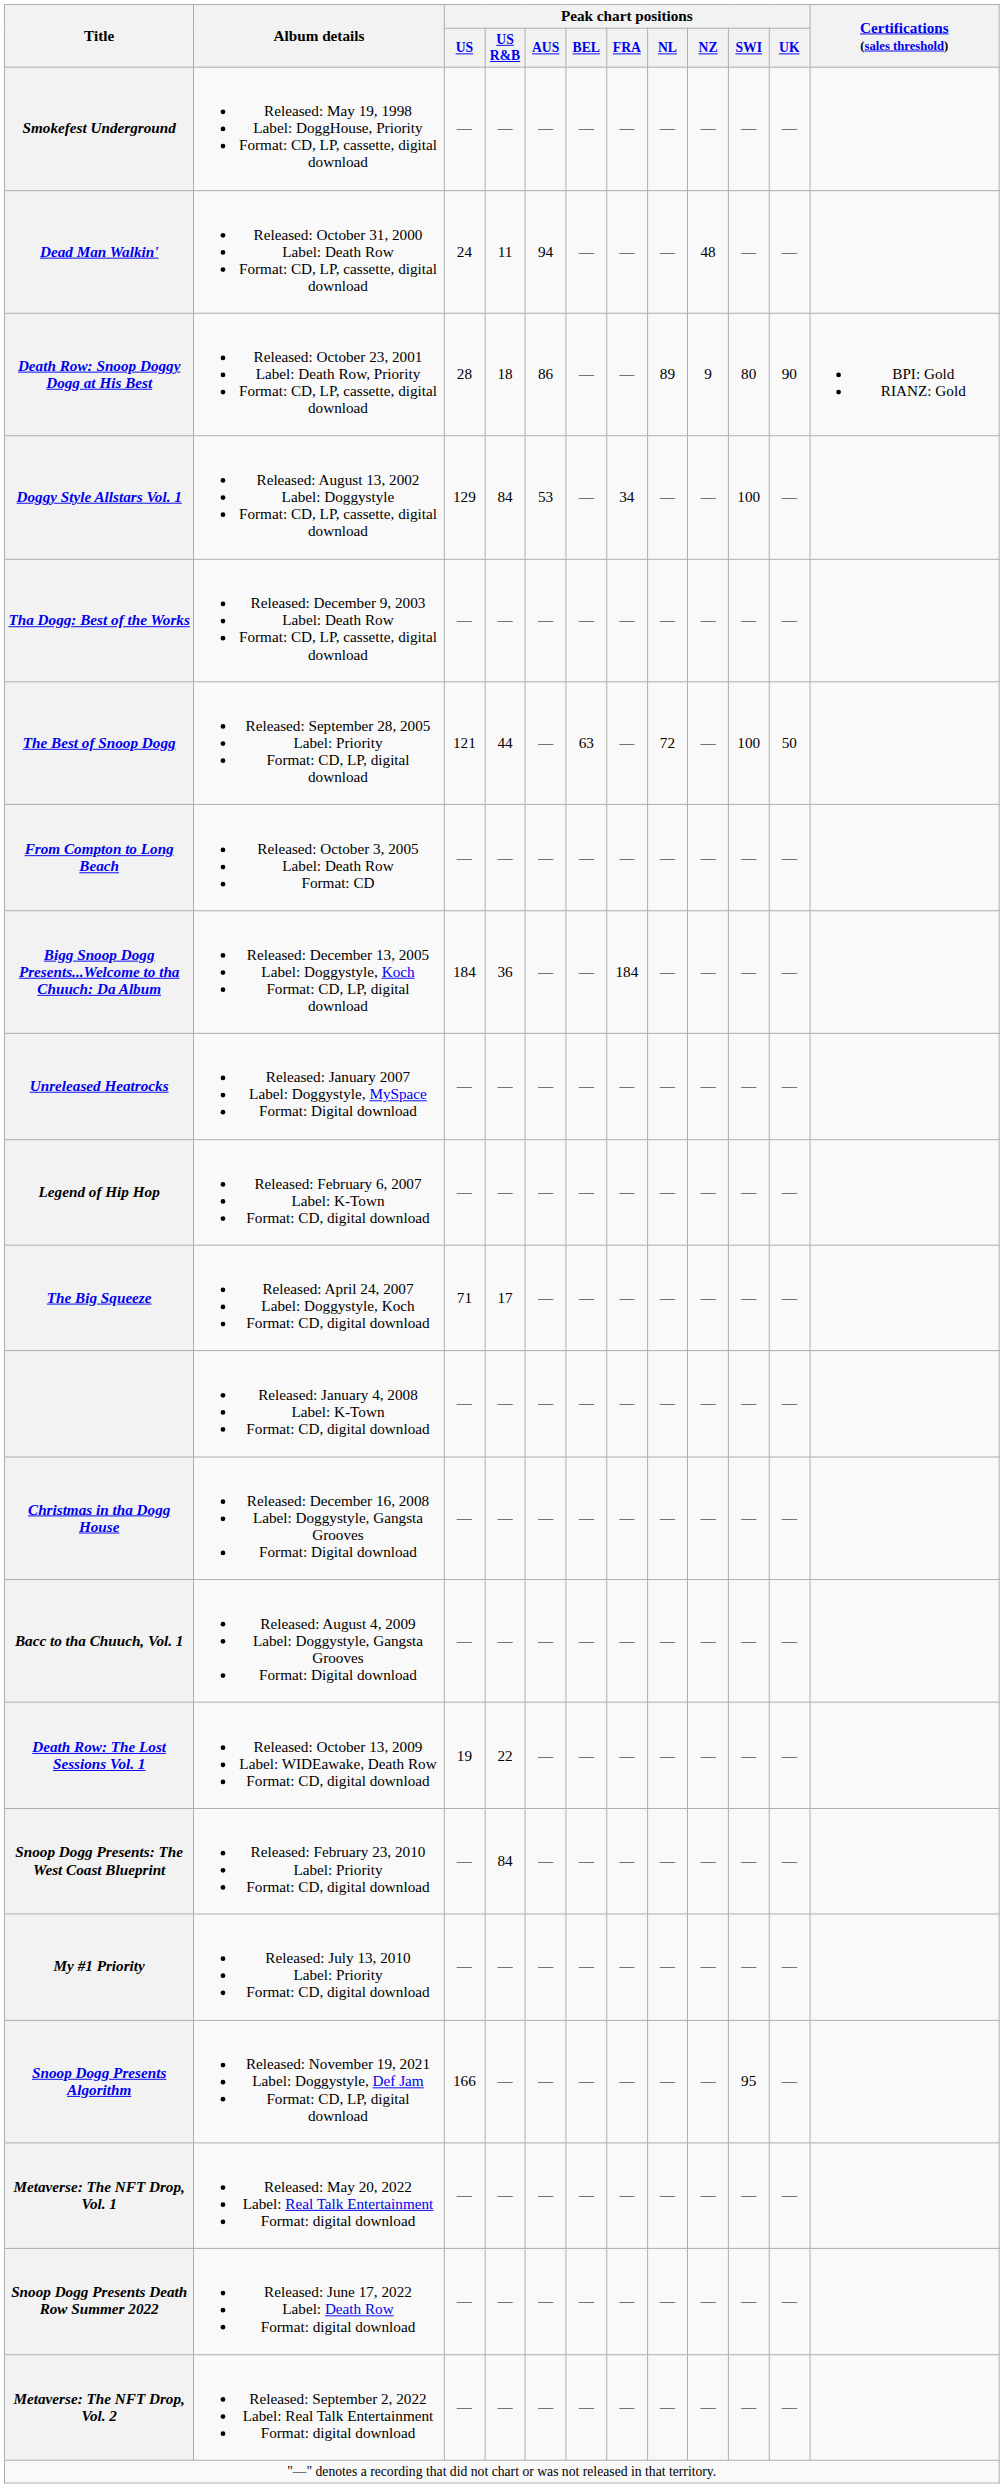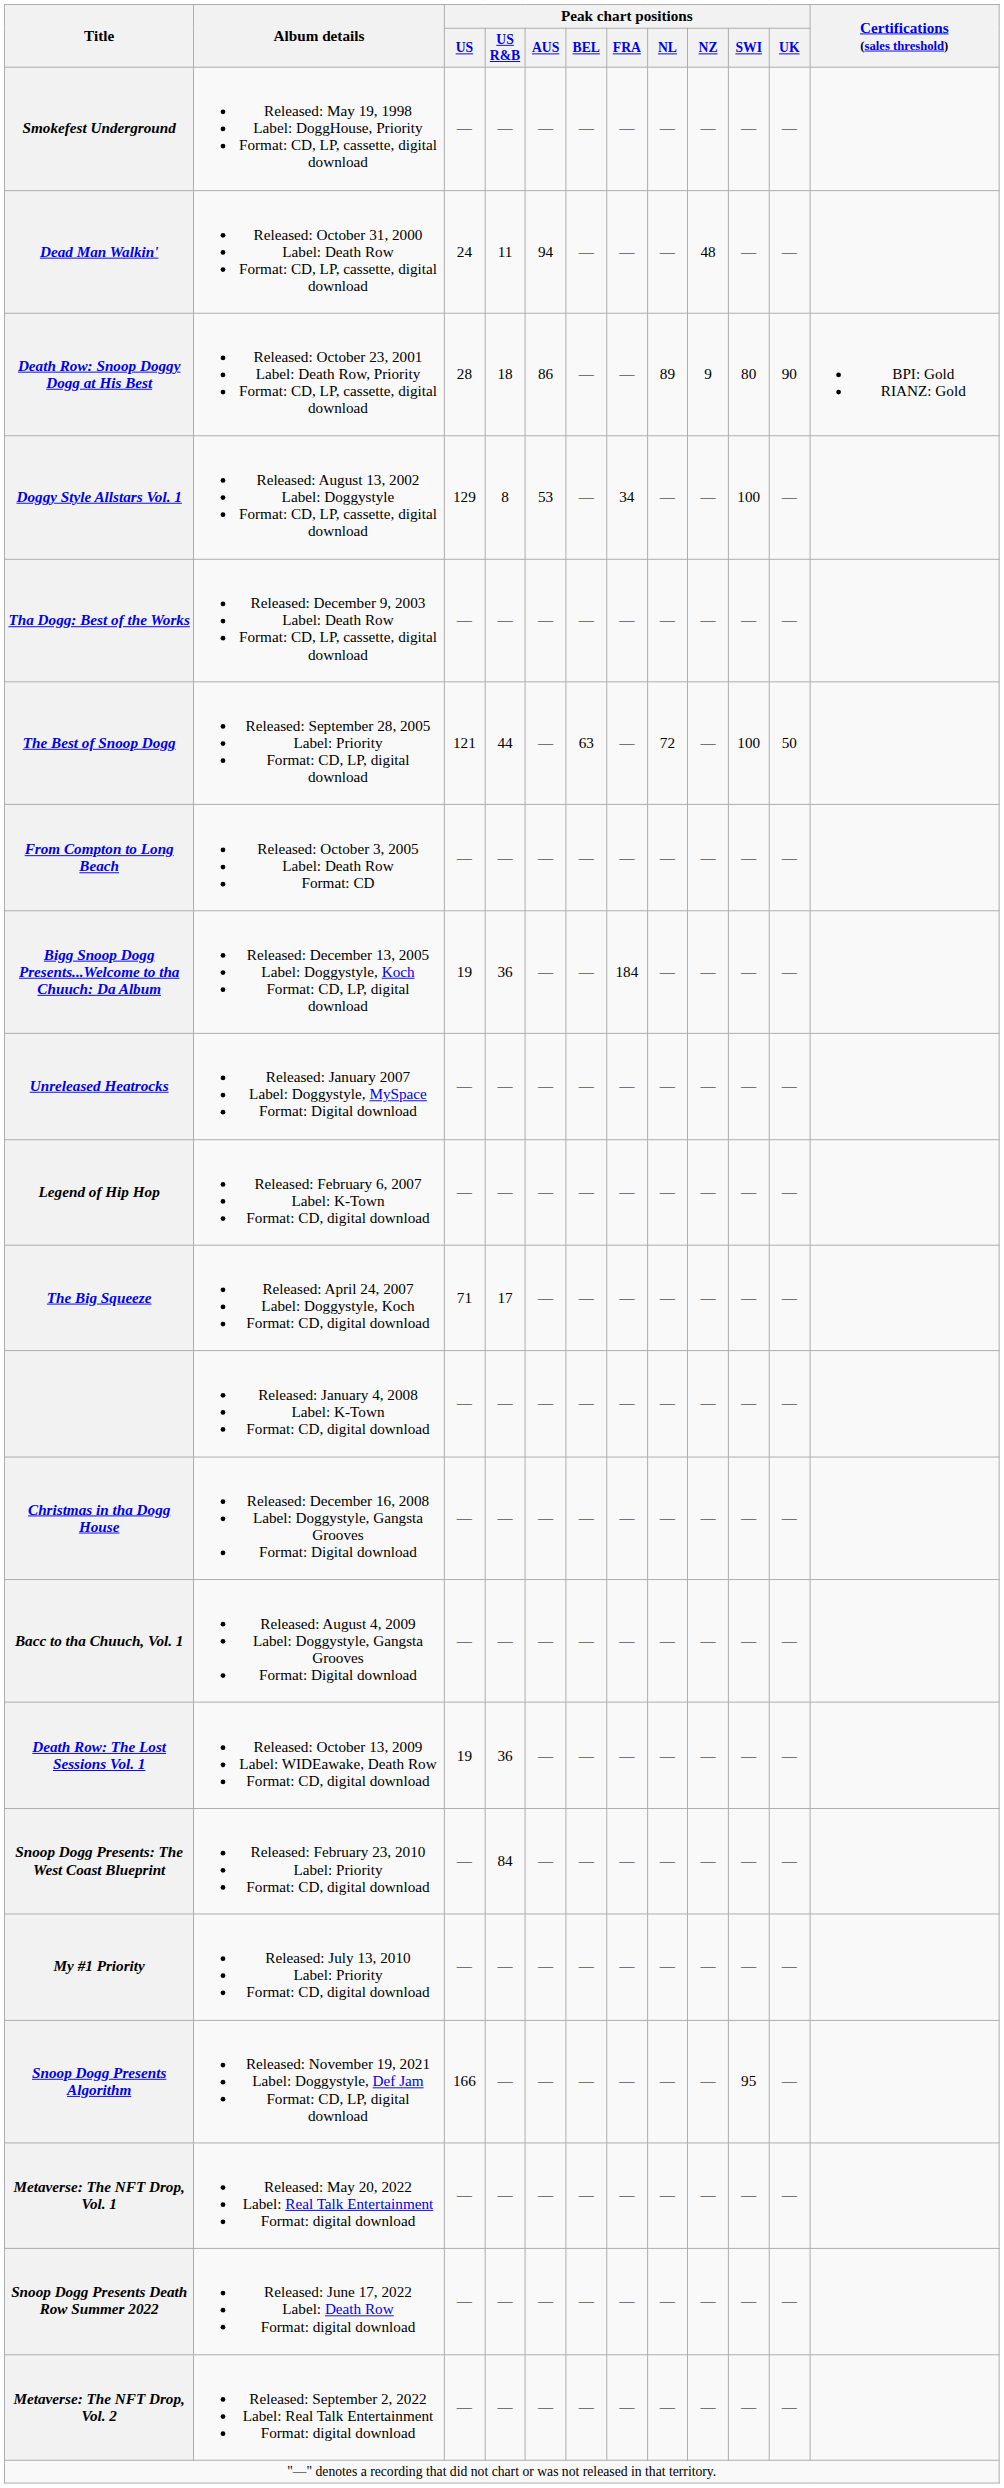 <table class="wikitable plainrowheaders" style="text-align:center;">
 <tr>
 <th scope="col" rowspan="2" style="width:12em;">Title</th>
 <th scope="col" rowspan="2" style="width:16em;">Album details</th>
 <th scope="col" colspan="9">Peak chart positions</th>
 <th scope="col" rowspan="2" style="width:12em;"><a href='#'>Certifications</a><br><small>(<a href='#'>sales threshold</a>)</small></th>
 </tr>
 <tr>
 <th scope="col" style="width:2.5em;font-size:90%;"><a href='#'>US</a><br></th>
 <th scope="col" style="width:2.5em;font-size:90%;"><a href='#'>US<br>R&B</a><br></th>
 <th scope="col" style="width:2.5em;font-size:90%;"><a href='#'>AUS</a><br></th>
 <th scope="col" style="width:2.5em;font-size:90%;"><a href='#'>BEL</a><br></th>
 <th scope="col" style="width:2.5em;font-size:90%;"><a href='#'>FRA</a><br></th>
 <th scope="col" style="width:2.5em;font-size:90%;"><a href='#'>NL</a><br></th>
 <th scope="col" style="width:2.5em;font-size:90%;"><a href='#'>NZ</a><br></th>
 <th scope="col" style="width:2.5em;font-size:90%;"><a href='#'>SWI</a><br></th>
 <th scope="col" style="width:2.5em;font-size:90%;"><a href='#'>UK</a><br></th>
 </tr>
 <tr>
 <th scope="row"><em>Smokefest Underground</em></th>
 <td><br><ul><li>Released: May 19, 1998</li><li>Label: DoggHouse, Priority</li><li>Format: CD, LP, cassette, digital download</li></ul></td>
 <td>—</td>
 <td>—</td>
 <td>—</td>
 <td>—</td>
 <td>—</td>
 <td>—</td>
 <td>—</td>
 <td>—</td>
 <td>—</td>
 <td></td>
 </tr>
 <tr>
 <th scope="row"><em><a href='#'>Dead Man Walkin'</a></em></th>
 <td><br><ul><li>Released: October 31, 2000</li><li>Label: Death Row</li><li>Format: CD, LP, cassette, digital download</li></ul></td>
 <td>24</td>
 <td>11</td>
 <td>94</td>
 <td>—</td>
 <td>—</td>
 <td>—</td>
 <td>48</td>
 <td>—</td>
 <td>—</td>
 <td></td>
 </tr>
 <tr>
 <th scope="row"><em><a href='#'>Death Row: Snoop Doggy Dogg at His Best</a></em></th>
 <td><br><ul><li>Released: October 23, 2001</li><li>Label: Death Row, Priority</li><li>Format: CD, LP, cassette, digital download</li></ul></td>
 <td>28</td>
 <td>18</td>
 <td>86</td>
 <td>—</td>
 <td>—</td>
 <td>89</td>
 <td>9</td>
 <td>80</td>
 <td>90</td>
 <td><br><ul><li>BPI: Gold</li><li>RIANZ: Gold</li></ul></td>
 </tr>
 <tr>
 <th scope="row"><em><a href='#'>Doggy Style Allstars Vol. 1</a></em></th>
 <td><br><ul><li>Released: August 13, 2002</li><li>Label: Doggystyle</li><li>Format: CD, LP, cassette, digital download</li></ul></td>
 <td>129</td>
-<td>84</td>
+<td>8</td>
 <td>53</td>
 <td>—</td>
 <td>34</td>
 <td>—</td>
 <td>—</td>
 <td>100</td>
 <td>—</td>
 <td></td>
 </tr>
 <tr>
 <th scope="row"><em><a href='#'>Tha Dogg: Best of the Works</a></em></th>
 <td><br><ul><li>Released: December 9, 2003</li><li>Label: Death Row</li><li>Format: CD, LP, cassette, digital download</li></ul></td>
 <td>—</td>
 <td>—</td>
 <td>—</td>
 <td>—</td>
 <td>—</td>
 <td>—</td>
 <td>—</td>
 <td>—</td>
 <td>—</td>
 <td></td>
 </tr>
 <tr>
 <th scope="row"><em><a href='#'>The Best of Snoop Dogg</a></em></th>
 <td><br><ul><li>Released: September 28, 2005</li><li>Label: Priority</li><li>Format: CD, LP, digital download</li></ul></td>
 <td>121</td>
 <td>44</td>
 <td>—</td>
 <td>63</td>
 <td>—</td>
 <td>72</td>
 <td>—</td>
 <td>100</td>
 <td>50</td>
 <td></td>
 </tr>
 <tr>
 <th scope="row"><em><a href='#'>From Compton to Long Beach</a></em></th>
 <td><br><ul><li>Released: October 3, 2005</li><li>Label: Death Row</li><li>Format: CD</li></ul></td>
 <td>—</td>
 <td>—</td>
 <td>—</td>
 <td>—</td>
 <td>—</td>
 <td>—</td>
 <td>—</td>
 <td>—</td>
 <td>—</td>
 <td></td>
 </tr>
 <tr>
 <th scope="row"><em><a href='#'>Bigg Snoop Dogg Presents...Welcome to tha Chuuch: Da Album</a></em></th>
 <td><br><ul><li>Released: December 13, 2005</li><li>Label: Doggystyle, <a href='#'>Koch</a></li><li>Format: CD, LP, digital download</li></ul></td>
-<td>184</td>
+<td>19</td>
 <td>36</td>
 <td>—</td>
 <td>—</td>
 <td>184</td>
 <td>—</td>
 <td>—</td>
 <td>—</td>
 <td>—</td>
 <td></td>
 </tr>
 <tr>
 <th scope="row"><em><a href='#'>Unreleased Heatrocks</a></em></th>
 <td><br><ul><li>Released: January 2007</li><li>Label: Doggystyle, <a href='#'>MySpace</a></li><li>Format: Digital download</li></ul></td>
 <td>—</td>
 <td>—</td>
 <td>—</td>
 <td>—</td>
 <td>—</td>
 <td>—</td>
 <td>—</td>
 <td>—</td>
 <td>—</td>
 <td></td>
 </tr>
 <tr>
 <th scope="row"><em>Legend of Hip Hop</em></th>
 <td><br><ul><li>Released: February 6, 2007</li><li>Label: K-Town</li><li>Format: CD, digital download</li></ul></td>
 <td>—</td>
 <td>—</td>
 <td>—</td>
 <td>—</td>
 <td>—</td>
 <td>—</td>
 <td>—</td>
 <td>—</td>
 <td>—</td>
 <td></td>
 </tr>
 <tr>
 <th scope="row"><em><a href='#'>The Big Squeeze</a></em></th>
 <td><br><ul><li>Released: April 24, 2007</li><li>Label: Doggystyle, Koch</li><li>Format: CD, digital download</li></ul></td>
 <td>71</td>
 <td>17</td>
 <td>—</td>
 <td>—</td>
 <td>—</td>
 <td>—</td>
 <td>—</td>
 <td>—</td>
 <td>—</td>
 <td></td>
 </tr>
 <tr>
 <th scope="row"><em></em></th>
 <td><br><ul><li>Released: January 4, 2008</li><li>Label: K-Town</li><li>Format: CD, digital download</li></ul></td>
 <td>—</td>
 <td>—</td>
 <td>—</td>
 <td>—</td>
 <td>—</td>
 <td>—</td>
 <td>—</td>
 <td>—</td>
 <td>—</td>
 <td></td>
 </tr>
 <tr>
 <th scope="row"><em><a href='#'>Christmas in tha Dogg House</a></em></th>
 <td><br><ul><li>Released: December 16, 2008</li><li>Label: Doggystyle, Gangsta Grooves</li><li>Format: Digital download</li></ul></td>
 <td>—</td>
 <td>—</td>
 <td>—</td>
 <td>—</td>
 <td>—</td>
 <td>—</td>
 <td>—</td>
 <td>—</td>
 <td>—</td>
 <td></td>
 </tr>
 <tr>
 <th scope="row"><em>Bacc to tha Chuuch, Vol. 1</em></th>
 <td><br><ul><li>Released: August 4, 2009</li><li>Label: Doggystyle, Gangsta Grooves</li><li>Format: Digital download</li></ul></td>
 <td>—</td>
 <td>—</td>
 <td>—</td>
 <td>—</td>
 <td>—</td>
 <td>—</td>
 <td>—</td>
 <td>—</td>
 <td>—</td>
 <td></td>
 </tr>
 <tr>
 <th scope="row"><em><a href='#'>Death Row: The Lost Sessions Vol. 1</a></em></th>
 <td><br><ul><li>Released: October 13, 2009</li><li>Label: WIDEawake, Death Row</li><li>Format: CD, digital download</li></ul></td>
 <td>19</td>
-<td>22</td>
+<td>36</td>
 <td>—</td>
 <td>—</td>
 <td>—</td>
 <td>—</td>
 <td>—</td>
 <td>—</td>
 <td>—</td>
 <td></td>
 </tr>
 <tr>
 <th scope="row"><em>Snoop Dogg Presents: The West Coast Blueprint</em></th>
 <td><br><ul><li>Released: February 23, 2010</li><li>Label: Priority</li><li>Format: CD, digital download</li></ul></td>
 <td>—</td>
 <td>84</td>
 <td>—</td>
 <td>—</td>
 <td>—</td>
 <td>—</td>
 <td>—</td>
 <td>—</td>
 <td>—</td>
 <td></td>
 </tr>
 <tr>
 <th scope="row"><em>My #1 Priority</em></th>
 <td><br><ul><li>Released: July 13, 2010</li><li>Label: Priority</li><li>Format: CD, digital download</li></ul></td>
 <td>—</td>
 <td>—</td>
 <td>—</td>
 <td>—</td>
 <td>—</td>
 <td>—</td>
 <td>—</td>
 <td>—</td>
 <td>—</td>
 <td></td>
 </tr>
 <tr>
 <th scope="row"><em><a href='#'>Snoop Dogg Presents Algorithm</a></em></th>
 <td><br><ul><li>Released: November 19, 2021</li><li>Label: Doggystyle, <a href='#'>Def Jam</a></li><li>Format: CD, LP, digital download</li></ul></td>
 <td>166<br></td>
 <td>—</td>
 <td>—</td>
 <td>—</td>
 <td>—</td>
 <td>—</td>
 <td>—</td>
 <td>95</td>
 <td>—</td>
 <td></td>
 </tr>
 <tr>
 <th scope="row"><em>Metaverse: The NFT Drop, Vol. 1</em></th>
 <td><br><ul><li>Released: May 20, 2022</li><li>Label: <a href='#'>Real Talk Entertainment</a></li><li>Format: digital download</li></ul></td>
 <td>—</td>
 <td>—</td>
 <td>—</td>
 <td>—</td>
 <td>—</td>
 <td>—</td>
 <td>—</td>
 <td>—</td>
 <td>—</td>
 </tr>
 <tr>
 <th scope="row"><em>Snoop Dogg Presents Death Row Summer 2022</em></th>
 <td><br><ul><li>Released: June 17, 2022</li><li>Label: <a href='#'>Death Row</a></li><li>Format: digital download</li></ul></td>
 <td>—</td>
 <td>—</td>
 <td>—</td>
 <td>—</td>
 <td>—</td>
 <td>—</td>
 <td>—</td>
 <td>—</td>
 <td>—</td>
 <td></td>
 </tr>
 <tr>
 <th scope="row"><em>Metaverse: The NFT Drop, Vol. 2</em></th>
 <td><br><ul><li>Released: September 2, 2022</li><li>Label: Real Talk Entertainment</li><li>Format: digital download</li></ul></td>
 <td>—</td>
 <td>—</td>
 <td>—</td>
 <td>—</td>
 <td>—</td>
 <td>—</td>
 <td>—</td>
 <td>—</td>
 <td>—</td>
 <td></td>
 </tr>
 <tr>
 <td colspan="14" style="font-size:90%">"—" denotes a recording that did not chart or was not released in that territory.</td>
 </tr>
 </table>
